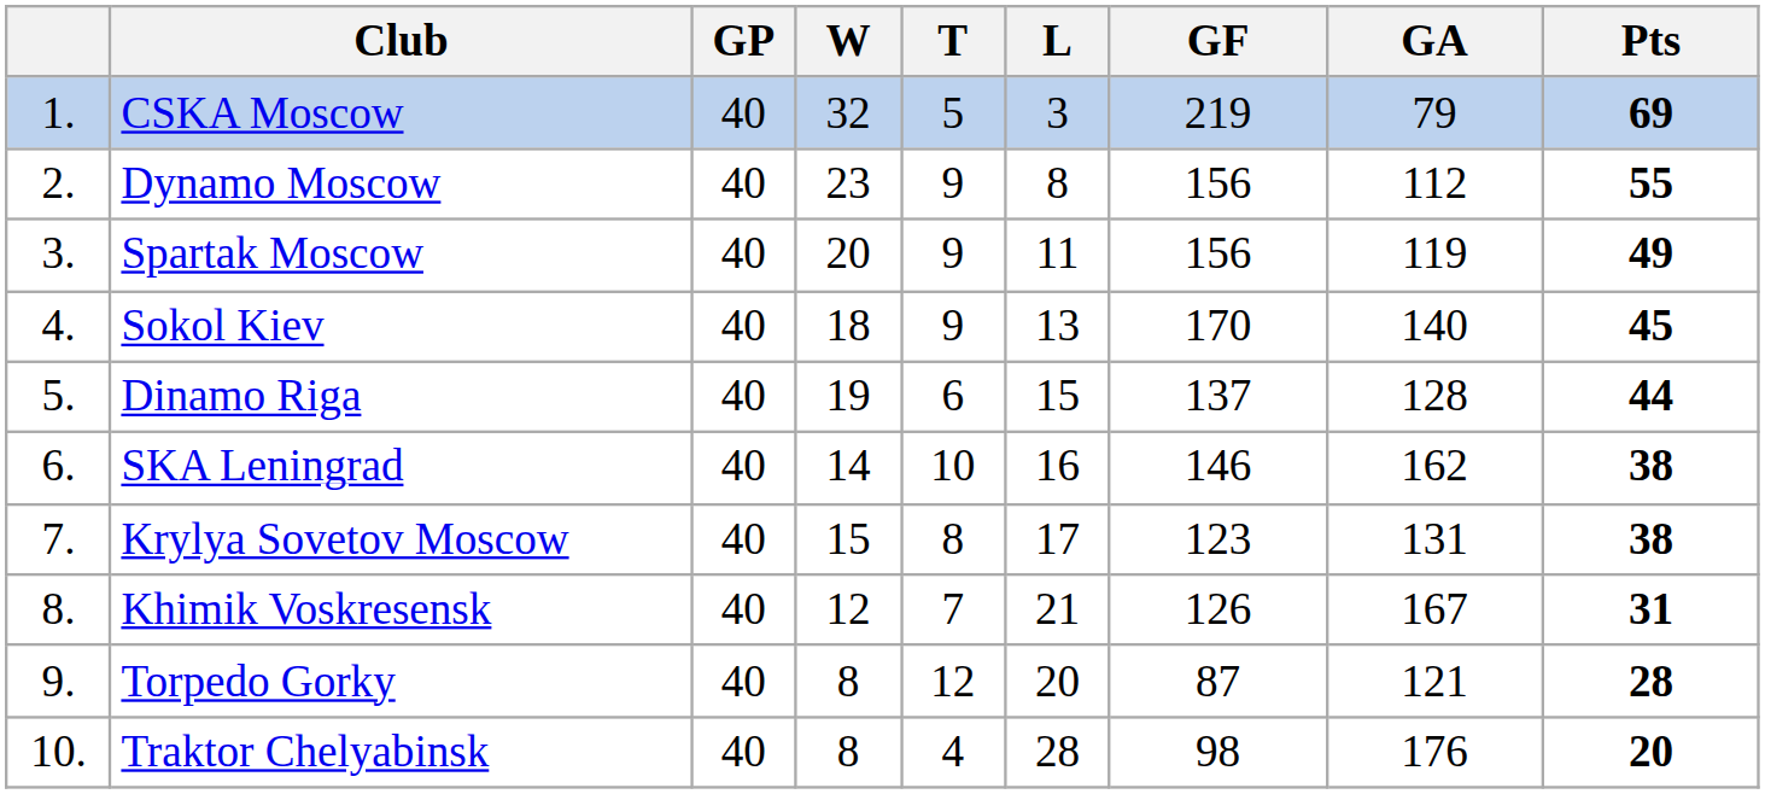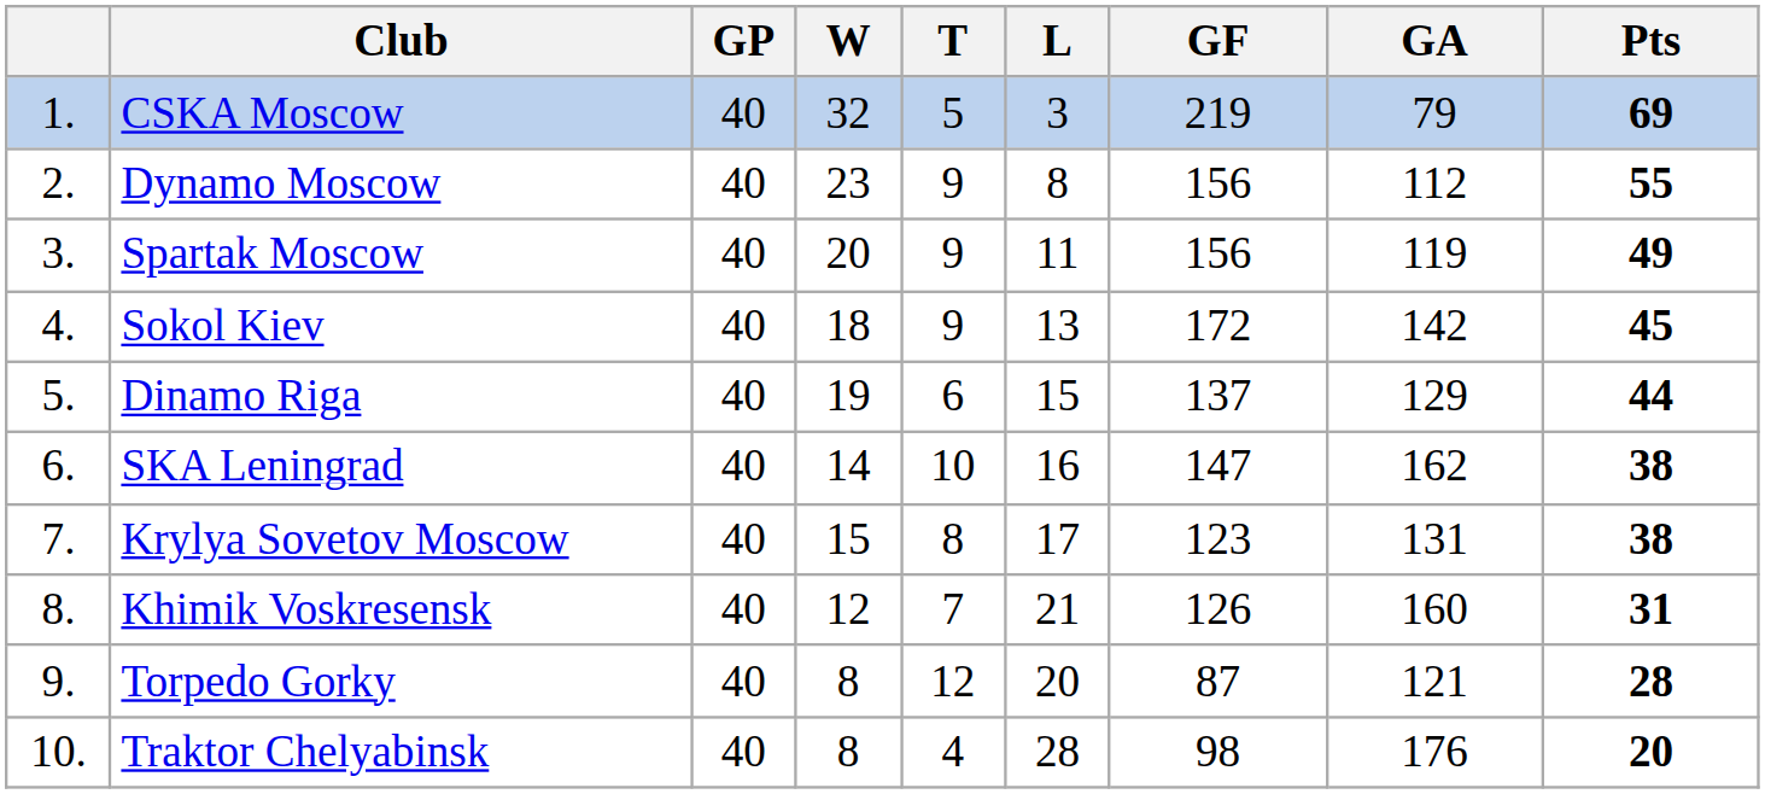 <table class="wikitable">
 <tr>
 <th width="30"></th>
 <th width="200">Club</th>
 <th width="30">GP</th>
 <th width="30">W</th>
 <th width="30">T</th>
 <th width="30">L</th>
 <th width="70">GF</th>
 <th width="70">GA</th>
 <th width="70">Pts</th>
 </tr>
 <tr bgcolor="#BCD2EE" align="center">
 <td>1.</td>
 <td align="left"><a href='#'>CSKA Moscow</a></td>
 <td>40</td>
 <td>32</td>
 <td>5</td>
 <td>3</td>
 <td>219</td>
 <td>79</td>
 <td><strong>69</strong></td>
 </tr>
 <tr bgcolor="#FFFFFF" align="center">
 <td>2.</td>
 <td align="left"><a href='#'>Dynamo Moscow</a></td>
 <td>40</td>
 <td>23</td>
 <td>9</td>
 <td>8</td>
 <td>156</td>
 <td>112</td>
 <td><strong>55</strong></td>
 </tr>
 <tr bgcolor="#FFFFFF" align="center">
 <td>3.</td>
 <td align="left"><a href='#'>Spartak Moscow</a></td>
 <td>40</td>
 <td>20</td>
 <td>9</td>
 <td>11</td>
 <td>156</td>
 <td>119</td>
 <td><strong>49</strong></td>
 </tr>
 <tr bgcolor="#FFFFFF" align="center">
 <td>4.</td>
 <td align="left"><a href='#'>Sokol Kiev</a></td>
 <td>40</td>
 <td>18</td>
 <td>9</td>
 <td>13</td>
-<td>170</td>
-<td>140</td>
+<td>172</td>
+<td>142</td>
 <td><strong>45</strong></td>
 </tr>
 <tr bgcolor="#FFFFFF" align="center">
 <td>5.</td>
 <td align="left"><a href='#'>Dinamo Riga</a></td>
 <td>40</td>
 <td>19</td>
 <td>6</td>
 <td>15</td>
 <td>137</td>
-<td>128</td>
+<td>129</td>
 <td><strong>44</strong></td>
 </tr>
 <tr bgcolor="#FFFFFF" align="center">
 <td>6.</td>
 <td align="left"><a href='#'>SKA Leningrad</a></td>
 <td>40</td>
 <td>14</td>
 <td>10</td>
 <td>16</td>
-<td>146</td>
+<td>147</td>
 <td>162</td>
 <td><strong>38</strong></td>
 </tr>
 <tr bgcolor="#FFFFFF" align="center">
 <td>7.</td>
 <td align="left"><a href='#'>Krylya Sovetov Moscow</a></td>
 <td>40</td>
 <td>15</td>
 <td>8</td>
 <td>17</td>
 <td>123</td>
 <td>131</td>
 <td><strong>38</strong></td>
 </tr>
 <tr bgcolor="#FFFFFF" align="center">
 <td>8.</td>
 <td align="left"><a href='#'>Khimik Voskresensk</a></td>
 <td>40</td>
 <td>12</td>
 <td>7</td>
 <td>21</td>
 <td>126</td>
-<td>167</td>
+<td>160</td>
 <td><strong>31</strong></td>
 </tr>
 <tr bgcolor="#FFFFFF" align="center">
 <td>9.</td>
 <td align="left"><a href='#'>Torpedo Gorky</a></td>
 <td>40</td>
 <td>8</td>
 <td>12</td>
 <td>20</td>
 <td>87</td>
 <td>121</td>
 <td><strong>28</strong></td>
 </tr>
 <tr bgcolor="#FFFFFF" align="center">
 <td>10.</td>
 <td align="left"><a href='#'>Traktor Chelyabinsk</a></td>
 <td>40</td>
 <td>8</td>
 <td>4</td>
 <td>28</td>
 <td>98</td>
 <td>176</td>
 <td><strong>20</strong></td>
 </tr>
 </table>
